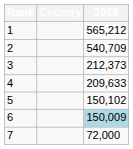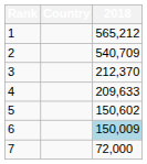 <table class="wikitable">
 <tr style="color:white;">
 <th>Rank</th>
 <th>Country</th>
 <th>2018</th>
 </tr>
 <tr>
 <td>1</td>
 <td></td>
 <td>565,212</td>
 </tr>
 <tr>
 <td>2</td>
 <td></td>
 <td>540,709</td>
 </tr>
 <tr>
 <td>3</td>
 <td></td>
-<td>212,373</td>
+<td>212,370</td>
 </tr>
 <tr>
 <td>4</td>
 <td></td>
 <td>209,633</td>
 </tr>
 <tr>
 <td>5</td>
 <td></td>
-<td>150,102</td>
+<td>150,602</td>
 </tr>
 <tr>
 <td>6</td>
 <td></td>
 <td style="background: lightblue;">150,009</td>
 </tr>
 <tr>
 <td>7</td>
 <td></td>
 <td>72,000</td>
 </tr>
 </table>
